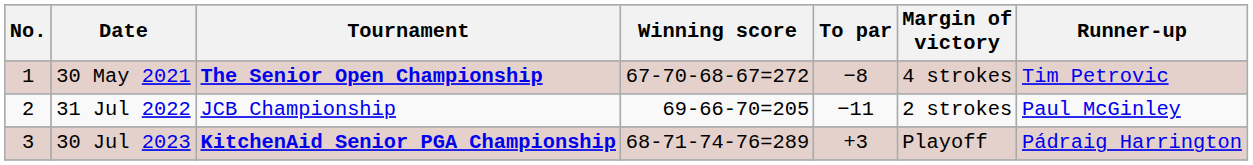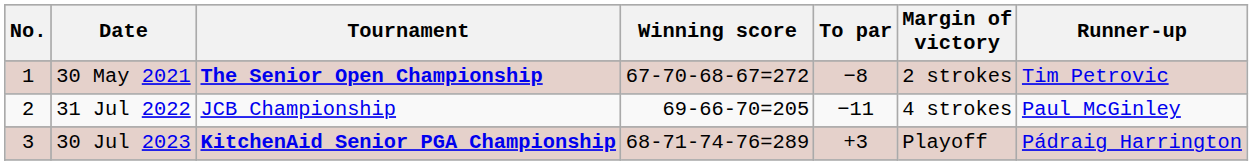 <table class="wikitable" style="font-size:95%;">
 <tr>
 <th>No.</th>
 <th>Date</th>
 <th>Tournament</th>
 <th>Winning score</th>
 <th>To par</th>
 <th>Margin of<br>victory</th>
 <th>Runner-up</th>
 </tr>
 <tr style="background:#e5d1cb;">
 <td align=center>1</td>
 <td align=right>30 May <a href='#'>2021</a></td>
 <td><strong><a href='#'>The Senior Open Championship</a></strong></td>
 <td align=right>67-70-68-67=272</td>
 <td align=center>−8</td>
-<td>4 strokes</td>
+<td>2 strokes</td>
 <td> <a href='#'>Tim Petrovic</a></td>
 </tr>
 <tr>
 <td align=center>2</td>
 <td align=right>31 Jul <a href='#'>2022</a></td>
 <td><a href='#'>JCB Championship</a></td>
 <td align=right>69-66-70=205</td>
 <td align=center>−11</td>
-<td>2 strokes</td>
+<td>4 strokes</td>
 <td> <a href='#'>Paul McGinley</a></td>
 </tr>
 <tr style="background:#e5d1cb;">
 <td align=center>3</td>
 <td align=right>30 Jul <a href='#'>2023</a></td>
 <td><strong><a href='#'>KitchenAid Senior PGA Championship</a></strong></td>
 <td align=right>68-71-74-76=289</td>
 <td align=center>+3</td>
 <td>Playoff</td>
 <td> <a href='#'>Pádraig Harrington</a></td>
 </tr>
 </table>
